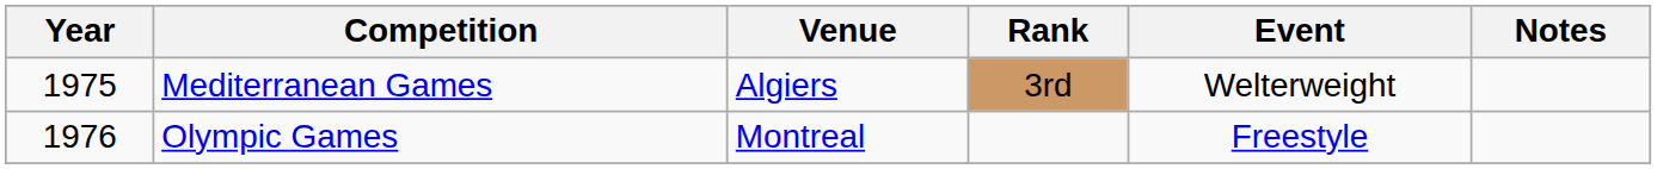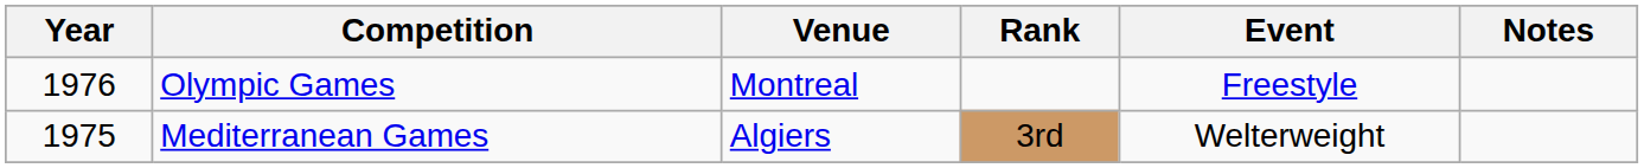 <table class="wikitable sortable" width=50% style="font-size:100%; text-align:center;">
 <tr>
 <th>Year</th>
 <th>Competition</th>
 <th>Venue</th>
 <th>Rank</th>
 <th>Event</th>
 <th>Notes</th>
 </tr>
 <tr>
+<td>1976</td>
+<td align=left><a href='#'>Olympic Games</a></td>
+<td align=left> <a href='#'>Montreal</a></td>
+<td></td>
+<td><a href='#'>Freestyle</a></td>
+<td></td>
+</tr>
+<tr>
 <td>1975</td>
 <td align=left><a href='#'>Mediterranean Games</a></td>
 <td align=left> <a href='#'>Algiers</a></td>
 <td bgcolor=cc9966>3rd</td>
 <td>Welterweight</td>
 <td></td>
 </tr>
-<tr>
-<td>1976</td>
-<td align=left><a href='#'>Olympic Games</a></td>
-<td align=left> <a href='#'>Montreal</a></td>
-<td></td>
-<td><a href='#'>Freestyle</a></td>
-<td></td>
-</tr>
 </table>
